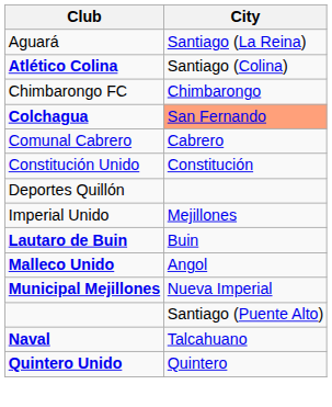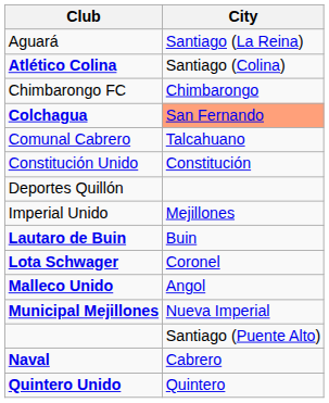 <table class="wikitable sortable">
 <tr>
 <th>Club</th>
 <th>City</th>
 </tr>
 <tr>
 <td>Aguará</td>
 <td><a href='#'>Santiago</a> (<a href='#'>La Reina</a>)</td>
 </tr>
 <tr>
 <td><strong><a href='#'>Atlético Colina</a></strong></td>
 <td>Santiago (<a href='#'>Colina</a>)</td>
 </tr>
 <tr>
 <td>Chimbarongo FC</td>
 <td><a href='#'>Chimbarongo</a></td>
 </tr>
 <tr>
 <td><strong><a href='#'>Colchagua</a></strong></td>
 <td style="background: lightsalmon;"><a href='#'>San Fernando</a></td>
 </tr>
 <tr>
 <td><a href='#'>Comunal Cabrero</a></td>
-<td><a href='#'>Cabrero</a></td>
+<td><a href='#'>Talcahuano</a></td>
 </tr>
 <tr>
 <td><a href='#'>Constitución Unido</a></td>
 <td><a href='#'>Constitución</a></td>
 </tr>
 <tr>
 <td>Deportes Quillón</td>
 <td></td>
 </tr>
 <tr>
 <td>Imperial Unido</td>
 <td><a href='#'>Mejillones</a></td>
 </tr>
 <tr>
 <td><strong><a href='#'>Lautaro de Buin</a></strong></td>
 <td><a href='#'>Buin</a></td>
 </tr>
 <tr>
+<td><strong><a href='#'>Lota Schwager</a></strong></td>
+<td><a href='#'>Coronel</a></td>
+</tr>
+<tr>
 <td><strong><a href='#'>Malleco Unido</a></strong></td>
 <td><a href='#'>Angol</a></td>
 </tr>
 <tr>
 <td><strong><a href='#'>Municipal Mejillones</a></strong></td>
 <td><a href='#'>Nueva Imperial</a></td>
 </tr>
 <tr>
 <td></td>
 <td>Santiago (<a href='#'>Puente Alto</a>)</td>
 </tr>
 <tr>
 <td><strong><a href='#'>Naval</a></strong></td>
-<td><a href='#'>Talcahuano</a></td>
+<td><a href='#'>Cabrero</a></td>
 </tr>
 <tr>
 <td><strong><a href='#'>Quintero Unido</a></strong></td>
 <td><a href='#'>Quintero</a></td>
 </tr>
 </table>
